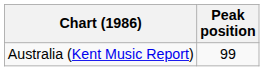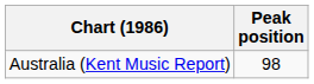 <table class="wikitable">
 <tr>
 <th>Chart (1986)</th>
 <th>Peak<br>position</th>
 </tr>
 <tr>
 <td align="left">Australia (<a href='#'>Kent Music Report</a>)</td>
-<td align="center">99</td>
+<td align="center">98</td>
 </tr>
 </table>
